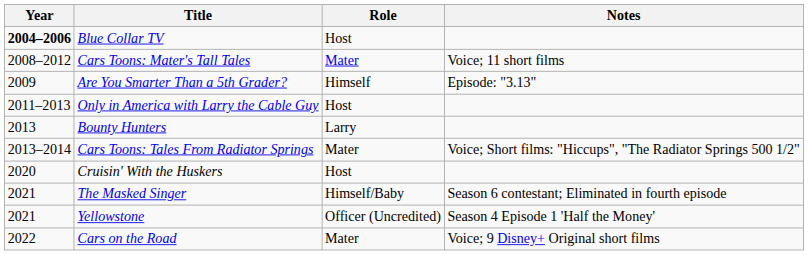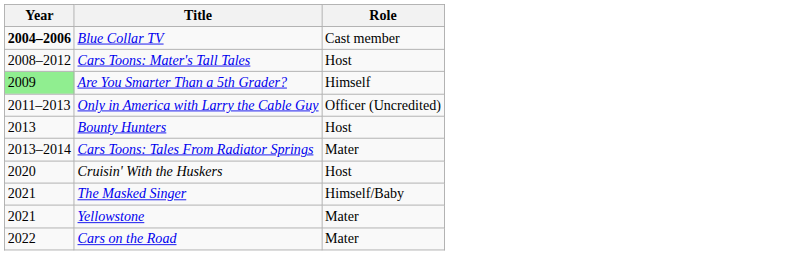 <table class="wikitable sortable">
 <tr>
 <th>Year</th>
 <th>Title</th>
 <th>Role</th>
-<th class="unsortable">Notes</th>
 </tr>
 <tr>
 <td><strong>2004–2006</strong></td>
 <td><em><a href='#'>Blue Collar TV</a></em></td>
-<td>Host</td>
-<td></td>
+<td>Cast member</td>
 </tr>
 <tr>
 <td>2008–2012</td>
 <td><em><a href='#'>Cars Toons: Mater's Tall Tales</a></em></td>
-<td><a href='#'>Mater</a></td>
-<td>Voice; 11 short films</td>
+<td>Host</td>
 </tr>
 <tr>
-<td>2009</td>
+<td style="background: lightgreen;">2009</td>
 <td><em><a href='#'>Are You Smarter Than a 5th Grader?</a></em></td>
 <td>Himself</td>
-<td>Episode: "3.13"</td>
 </tr>
 <tr>
 <td>2011–2013</td>
 <td><em><a href='#'>Only in America with Larry the Cable Guy</a></em></td>
-<td>Host</td>
-<td></td>
+<td>Officer (Uncredited)</td>
 </tr>
 <tr>
 <td>2013</td>
 <td><em><a href='#'>Bounty Hunters</a></em></td>
-<td>Larry</td>
-<td></td>
+<td>Host</td>
 </tr>
 <tr>
 <td>2013–2014</td>
 <td><em><a href='#'>Cars Toons: Tales From Radiator Springs</a></em></td>
 <td>Mater</td>
-<td>Voice; Short films: "Hiccups", "The Radiator Springs 500 1/2"</td>
 </tr>
 <tr>
 <td>2020</td>
 <td><em>Cruisin' With the Huskers</em></td>
 <td>Host</td>
-<td></td>
 </tr>
 <tr>
 <td>2021</td>
 <td><em><a href='#'>The Masked Singer</a></em></td>
 <td>Himself/Baby</td>
-<td>Season 6 contestant; Eliminated in fourth episode</td>
 </tr>
 <tr>
 <td>2021</td>
 <td><em><a href='#'>Yellowstone</a></em></td>
-<td>Officer (Uncredited)</td>
-<td>Season 4 Episode 1 'Half the Money'</td>
+<td>Mater</td>
 </tr>
 <tr>
 <td>2022</td>
 <td><em><a href='#'>Cars on the Road</a></em></td>
 <td>Mater</td>
-<td>Voice; 9 <a href='#'>Disney+</a> Original short films</td>
 </tr>
 </table>
